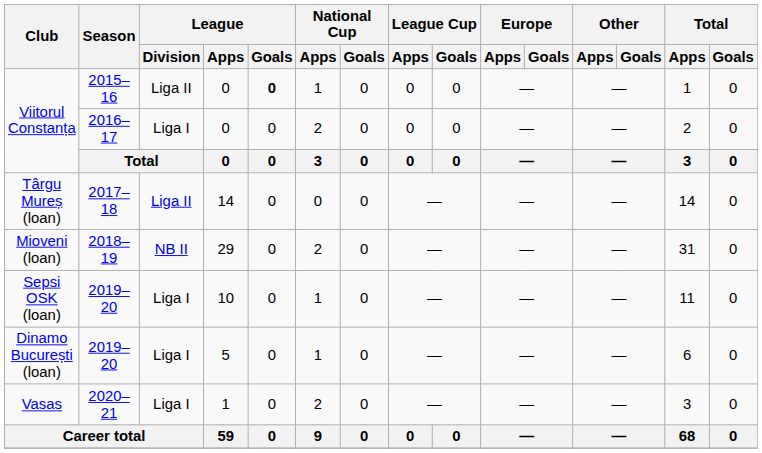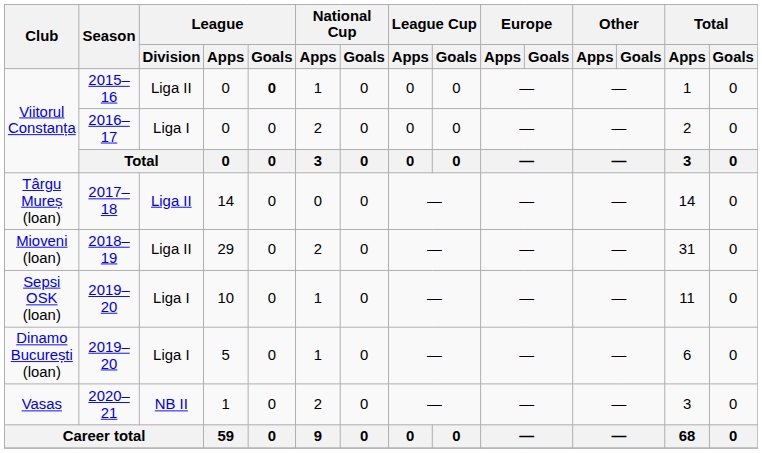 <table class=wikitable style=text-align:center>
 <tr>
 <th rowspan=2>Club</th>
 <th rowspan=2>Season</th>
 <th colspan=3>League</th>
 <th colspan=2>National Cup</th>
 <th colspan=2>League Cup</th>
 <th colspan=2>Europe</th>
 <th colspan=2>Other</th>
 <th colspan=2>Total</th>
 </tr>
 <tr>
 <th>Division</th>
 <th>Apps</th>
 <th>Goals</th>
 <th>Apps</th>
 <th>Goals</th>
 <th>Apps</th>
 <th>Goals</th>
 <th>Apps</th>
 <th>Goals</th>
 <th>Apps</th>
 <th>Goals</th>
 <th>Apps</th>
 <th>Goals</th>
 </tr>
 <tr>
 <td rowspan="3" valign="center"><a href='#'>Viitorul Constanța</a></td>
 <td><a href='#'>2015–16</a></td>
 <td>Liga II</td>
 <td>0</td>
 <td><strong>0</strong></td>
 <td>1</td>
 <td>0</td>
 <td>0</td>
 <td>0</td>
 <td colspan="2">—</td>
 <td colspan="2">—</td>
 <td>1</td>
 <td>0</td>
 </tr>
 <tr>
 <td><a href='#'>2016–17</a></td>
 <td>Liga I</td>
 <td>0</td>
 <td>0</td>
 <td>2</td>
 <td>0</td>
 <td>0</td>
 <td>0</td>
 <td colspan="2">—</td>
 <td colspan="2">—</td>
 <td>2</td>
 <td>0</td>
 </tr>
 <tr>
 <th colspan="2">Total</th>
 <th>0</th>
 <th>0</th>
 <th>3</th>
 <th>0</th>
 <th>0</th>
 <th>0</th>
 <th colspan="2">—</th>
 <th colspan="2">—</th>
 <th>3</th>
 <th>0</th>
 </tr>
 <tr>
 <td><a href='#'>Târgu Mureș</a> (loan)</td>
 <td><a href='#'>2017–18</a></td>
 <td><a href='#'>Liga II</a></td>
 <td>14</td>
 <td>0</td>
 <td>0</td>
 <td>0</td>
 <td colspan="2">—</td>
 <td colspan="2">—</td>
 <td colspan="2">—</td>
 <td>14</td>
 <td>0</td>
 </tr>
 <tr>
 <td><a href='#'>Mioveni</a> (loan)</td>
 <td><a href='#'>2018–19</a></td>
-<td><a href='#'>NB II</a></td>
+<td>Liga II</td>
 <td>29</td>
 <td>0</td>
 <td>2</td>
 <td>0</td>
 <td colspan="2">—</td>
 <td colspan="2">—</td>
 <td colspan="2">—</td>
 <td>31</td>
 <td>0</td>
 </tr>
 <tr>
 <td><a href='#'>Sepsi OSK</a> (loan)</td>
 <td><a href='#'>2019–20</a></td>
 <td>Liga I</td>
 <td>10</td>
 <td>0</td>
 <td>1</td>
 <td>0</td>
 <td colspan="2">—</td>
 <td colspan="2">—</td>
 <td colspan="2">—</td>
 <td>11</td>
 <td>0</td>
 </tr>
 <tr>
 <td><a href='#'>Dinamo București</a> (loan)</td>
 <td><a href='#'>2019–20</a></td>
 <td>Liga I</td>
 <td>5</td>
 <td>0</td>
 <td>1</td>
 <td>0</td>
 <td colspan="2">—</td>
 <td colspan="2">—</td>
 <td colspan="2">—</td>
 <td>6</td>
 <td>0</td>
 </tr>
 <tr>
 <td><a href='#'>Vasas</a></td>
 <td><a href='#'>2020–21</a></td>
-<td>Liga I</td>
+<td><a href='#'>NB II</a></td>
 <td>1</td>
 <td>0</td>
 <td>2</td>
 <td>0</td>
 <td colspan="2">—</td>
 <td colspan="2">—</td>
 <td colspan="2">—</td>
 <td>3</td>
 <td>0</td>
 </tr>
 <tr>
 <th colspan="3"><strong>Career total</strong></th>
 <th>59</th>
 <th>0</th>
 <th>9</th>
 <th>0</th>
 <th>0</th>
 <th>0</th>
 <th colspan="2">—</th>
 <th colspan="2">—</th>
 <th>68</th>
 <th>0</th>
 </tr>
 <tr>
 </tr>
 </table>
